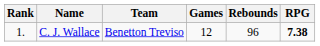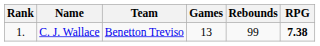 <table class="wikitable" style="text-align: center">
 <tr>
 <th>Rank</th>
 <th>Name</th>
 <th>Team</th>
 <th>Games</th>
 <th>Rebounds</th>
 <th width=40>RPG</th>
 </tr>
 <tr>
 <td>1.</td>
 <td align="left"> <a href='#'>C. J. Wallace</a></td>
 <td align="left"> <a href='#'>Benetton Treviso</a></td>
-<td>12</td>
-<td>96</td>
+<td>13</td>
+<td>99</td>
 <td><strong>7.38</strong></td>
 </tr>
 </table>
